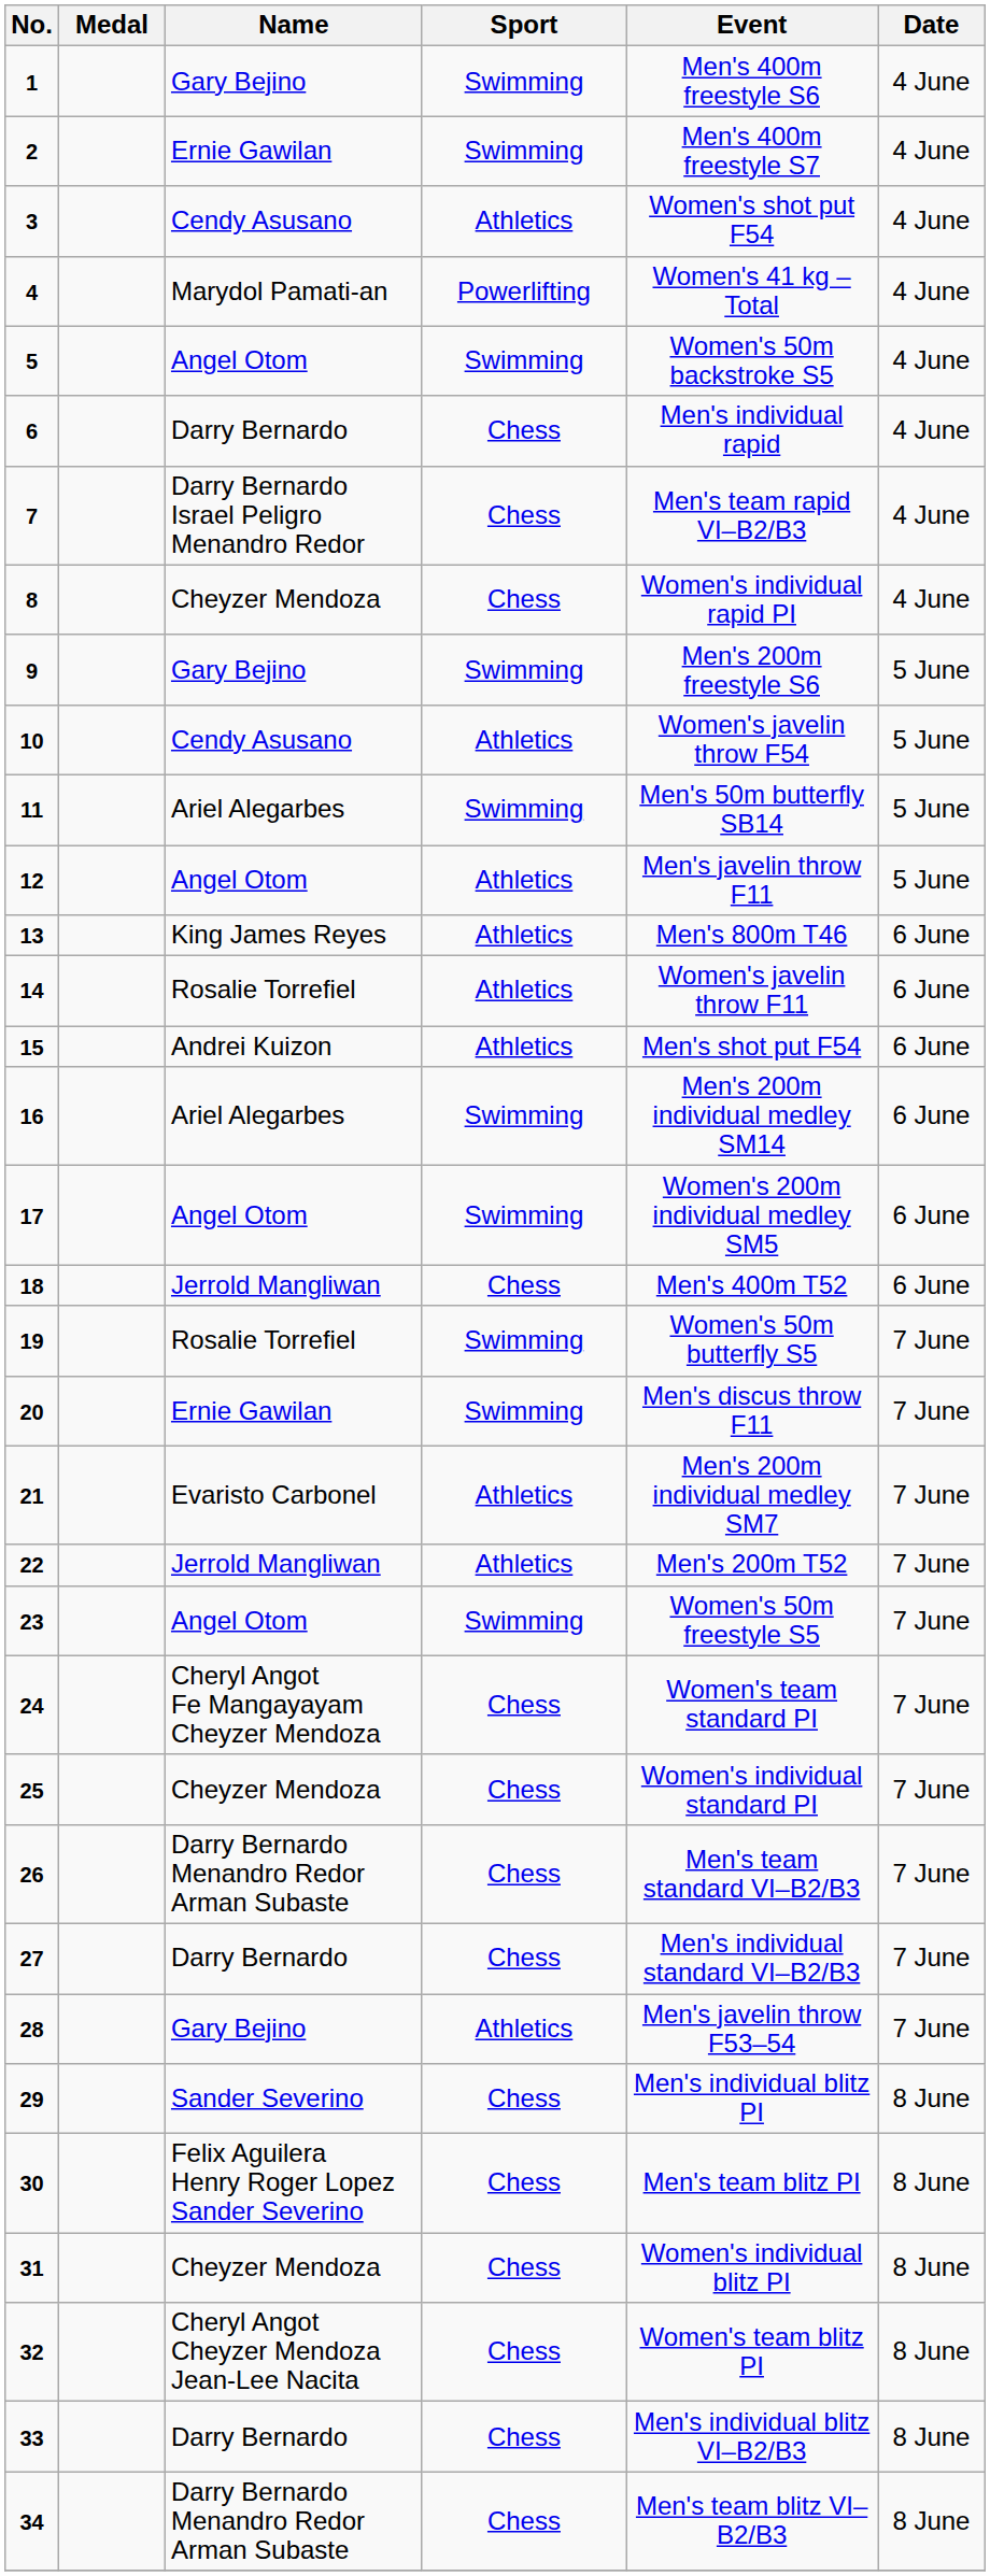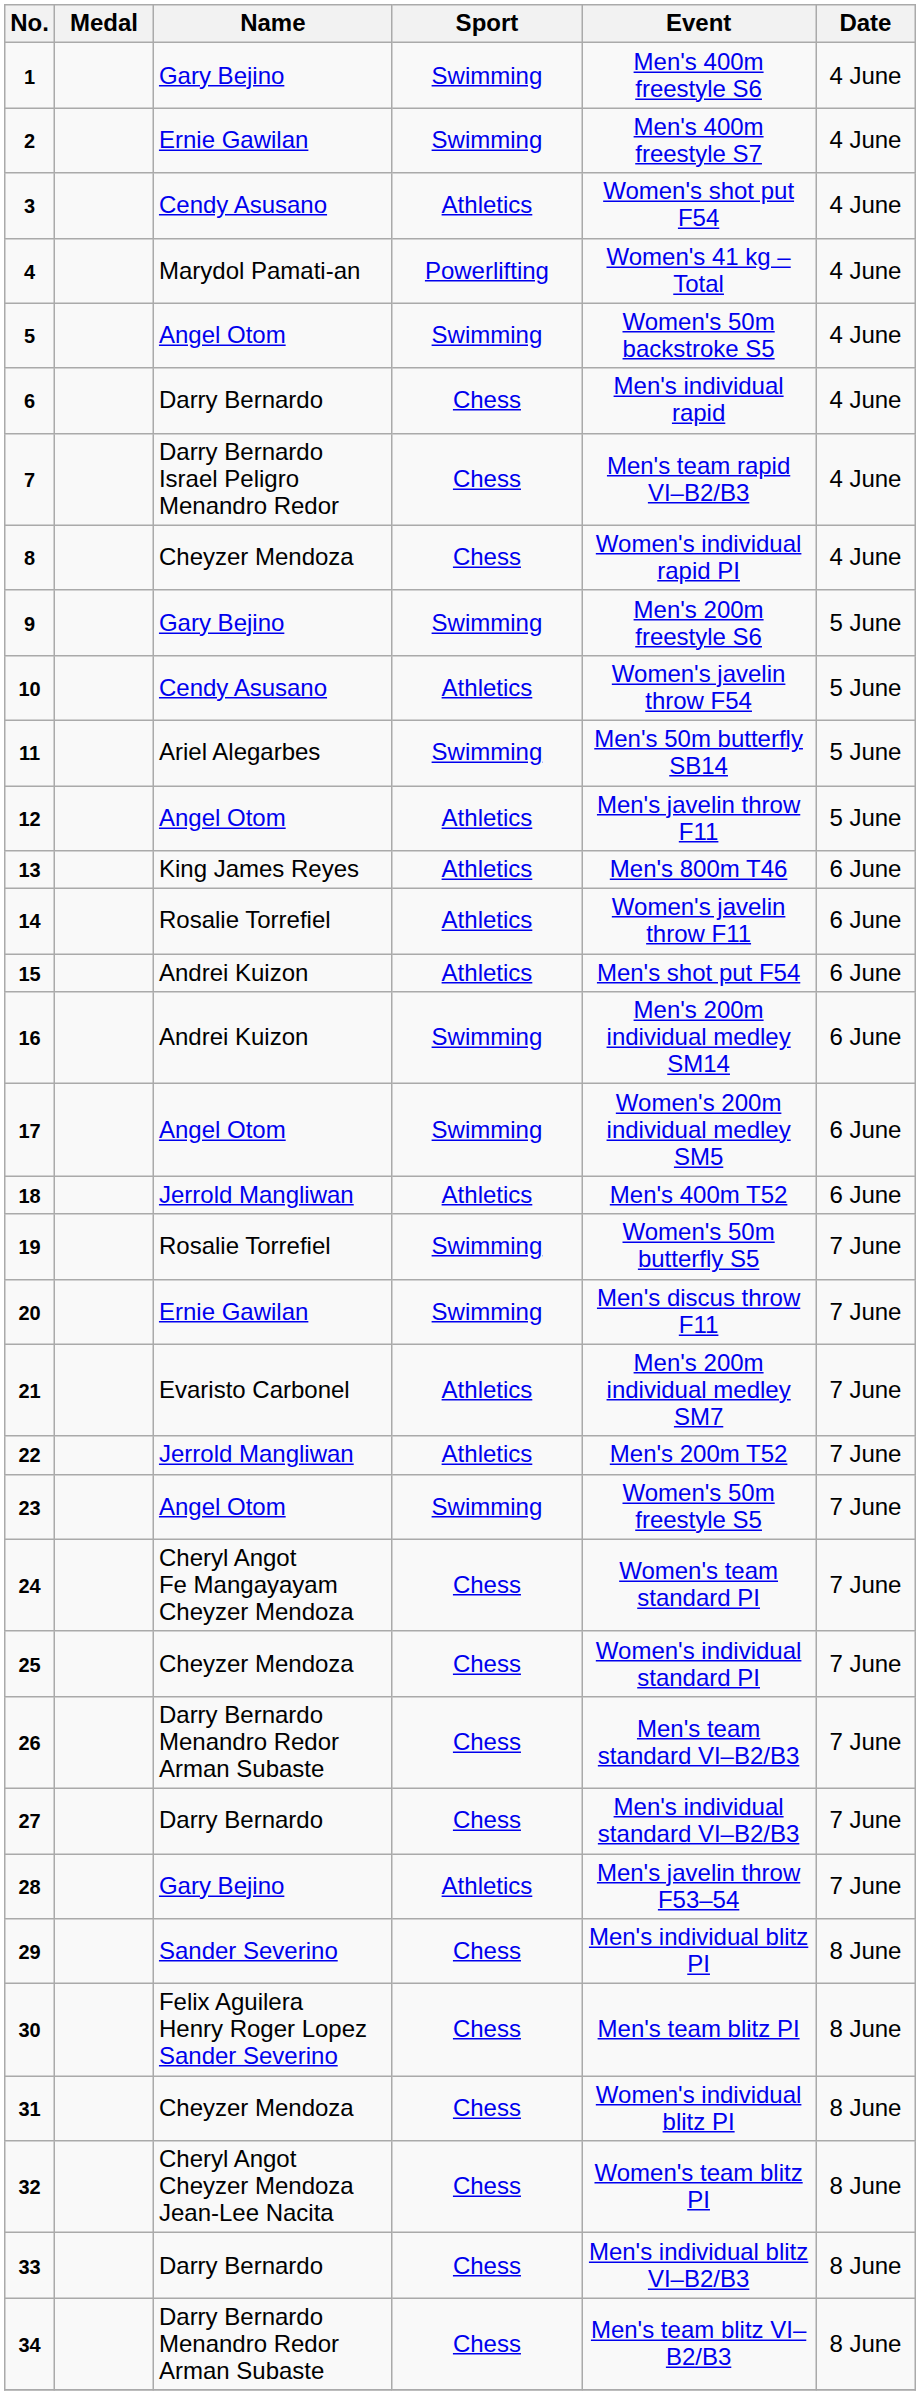 <table class="wikitable sortable" style="font-size:100%; text-align:center">
 <tr>
 <th width="10">No.</th>
 <th width="70">Medal</th>
 <th width="200">Name</th>
 <th width="150">Sport</th>
 <th width="210">Event</th>
 <th width="80">Date</th>
 </tr>
 <tr>
 <td><small><strong>1</strong></small></td>
 <td></td>
 <td align=left><a href='#'>Gary Bejino</a></td>
 <td> <a href='#'>Swimming</a></td>
 <td><a href='#'>Men's 400m freestyle S6</a></td>
 <td>4 June</td>
 </tr>
 <tr>
 <td><small><strong>2</strong></small></td>
 <td></td>
 <td align=left><a href='#'>Ernie Gawilan</a></td>
 <td> <a href='#'>Swimming</a></td>
 <td><a href='#'>Men's 400m freestyle S7</a></td>
 <td>4 June</td>
 </tr>
 <tr>
 <td><small><strong>3</strong></small></td>
 <td></td>
 <td align=left><a href='#'>Cendy Asusano</a></td>
 <td> <a href='#'>Athletics</a></td>
 <td><a href='#'>Women's shot put F54</a></td>
 <td>4 June</td>
 </tr>
 <tr>
 <td><small><strong>4</strong></small></td>
 <td></td>
 <td align=left>Marydol Pamati-an</td>
 <td> <a href='#'>Powerlifting</a></td>
 <td><a href='#'>Women's 41 kg – Total</a></td>
 <td>4 June</td>
 </tr>
 <tr>
 <td><small><strong>5</strong></small></td>
 <td></td>
 <td align=left><a href='#'>Angel Otom</a></td>
 <td> <a href='#'>Swimming</a></td>
 <td><a href='#'>Women's 50m backstroke S5</a></td>
 <td>4 June</td>
 </tr>
 <tr>
 <td><small><strong>6</strong></small></td>
 <td></td>
 <td align=left>Darry Bernardo</td>
 <td> <a href='#'>Chess</a></td>
 <td><a href='#'>Men's individual rapid</a></td>
 <td>4 June</td>
 </tr>
 <tr>
 <td><small><strong>7</strong></small></td>
 <td></td>
 <td align=left>Darry Bernardo<br>Israel Peligro<br>Menandro Redor</td>
 <td> <a href='#'>Chess</a></td>
 <td><a href='#'>Men's team rapid VI–B2/B3</a></td>
 <td>4 June</td>
 </tr>
 <tr>
 <td><small><strong>8</strong></small></td>
 <td></td>
 <td align=left>Cheyzer Mendoza</td>
 <td> <a href='#'>Chess</a></td>
 <td><a href='#'>Women's individual rapid PI</a></td>
 <td>4 June</td>
 </tr>
 <tr>
 <td><small><strong>9</strong></small></td>
 <td></td>
 <td align=left><a href='#'>Gary Bejino</a></td>
 <td> <a href='#'>Swimming</a></td>
 <td><a href='#'>Men's 200m freestyle S6</a></td>
 <td>5 June</td>
 </tr>
 <tr>
 <td><small><strong>10</strong></small></td>
 <td></td>
 <td align=left><a href='#'>Cendy Asusano</a></td>
 <td> <a href='#'>Athletics</a></td>
 <td><a href='#'>Women's javelin throw F54</a></td>
 <td>5 June</td>
 </tr>
 <tr>
 <td><small><strong>11</strong></small></td>
 <td></td>
 <td align=left>Ariel Alegarbes</td>
 <td> <a href='#'>Swimming</a></td>
 <td><a href='#'>Men's 50m butterfly SB14</a></td>
 <td>5 June</td>
 </tr>
 <tr>
 <td><small><strong>12</strong></small></td>
 <td></td>
 <td align=left><a href='#'>Angel Otom</a></td>
 <td> <a href='#'>Athletics</a></td>
 <td><a href='#'>Men's javelin throw F11</a></td>
 <td>5 June</td>
 </tr>
 <tr>
 <td><small><strong>13</strong></small></td>
 <td></td>
 <td align=left>King James Reyes</td>
 <td> <a href='#'>Athletics</a></td>
 <td><a href='#'>Men's 800m T46</a></td>
 <td>6 June</td>
 </tr>
 <tr>
 <td><small><strong>14</strong></small></td>
 <td></td>
 <td align=left>Rosalie Torrefiel</td>
 <td> <a href='#'>Athletics</a></td>
 <td><a href='#'>Women's javelin throw F11</a></td>
 <td>6 June</td>
 </tr>
 <tr>
 <td><small><strong>15</strong></small></td>
 <td></td>
 <td align=left>Andrei Kuizon</td>
 <td> <a href='#'>Athletics</a></td>
 <td><a href='#'>Men's shot put F54</a></td>
 <td>6 June</td>
 </tr>
 <tr>
 <td><small><strong>16</strong></small></td>
 <td></td>
-<td align=left>Ariel Alegarbes</td>
+<td align=left>Andrei Kuizon</td>
 <td> <a href='#'>Swimming</a></td>
 <td><a href='#'>Men's 200m individual medley SM14</a></td>
 <td>6 June</td>
 </tr>
 <tr>
 <td><small><strong>17</strong></small></td>
 <td></td>
 <td align=left><a href='#'>Angel Otom</a></td>
 <td> <a href='#'>Swimming</a></td>
 <td><a href='#'>Women's 200m individual medley SM5</a></td>
 <td>6 June</td>
 </tr>
 <tr>
 <td><small><strong>18</strong></small></td>
 <td></td>
 <td align=left><a href='#'>Jerrold Mangliwan</a></td>
-<td> <a href='#'>Chess</a></td>
+<td> <a href='#'>Athletics</a></td>
 <td><a href='#'>Men's 400m T52</a></td>
 <td>6 June</td>
 </tr>
 <tr>
 <td><small><strong>19</strong></small></td>
 <td></td>
 <td align=left>Rosalie Torrefiel</td>
 <td> <a href='#'>Swimming</a></td>
 <td><a href='#'>Women's 50m butterfly S5</a></td>
 <td>7 June</td>
 </tr>
 <tr>
 <td><small><strong>20</strong></small></td>
 <td></td>
 <td align=left><a href='#'>Ernie Gawilan</a></td>
 <td> <a href='#'>Swimming</a></td>
 <td><a href='#'>Men's discus throw F11</a></td>
 <td>7 June</td>
 </tr>
 <tr>
 <td><small><strong>21</strong></small></td>
 <td></td>
 <td align=left>Evaristo Carbonel</td>
 <td> <a href='#'>Athletics</a></td>
 <td><a href='#'>Men's 200m individual medley SM7</a></td>
 <td>7 June</td>
 </tr>
 <tr>
 <td><small><strong>22</strong></small></td>
 <td></td>
 <td align=left><a href='#'>Jerrold Mangliwan</a></td>
 <td> <a href='#'>Athletics</a></td>
 <td><a href='#'>Men's 200m T52</a></td>
 <td>7 June</td>
 </tr>
 <tr>
 <td><small><strong>23</strong></small></td>
 <td></td>
 <td align=left><a href='#'>Angel Otom</a></td>
 <td> <a href='#'>Swimming</a></td>
 <td><a href='#'>Women's 50m freestyle S5</a></td>
 <td>7 June</td>
 </tr>
 <tr>
 <td><small><strong>24</strong></small></td>
 <td></td>
 <td align=left>Cheryl Angot<br>Fe Mangayayam<br>Cheyzer Mendoza</td>
 <td> <a href='#'>Chess</a></td>
 <td><a href='#'>Women's team standard PI</a></td>
 <td>7 June</td>
 </tr>
 <tr>
 <td><small><strong>25</strong></small></td>
 <td></td>
 <td align=left>Cheyzer Mendoza</td>
 <td> <a href='#'>Chess</a></td>
 <td><a href='#'>Women's individual standard PI</a></td>
 <td>7 June</td>
 </tr>
 <tr>
 <td><small><strong>26</strong></small></td>
 <td></td>
 <td align=left>Darry Bernardo<br>Menandro Redor<br>Arman Subaste</td>
 <td> <a href='#'>Chess</a></td>
 <td><a href='#'>Men's team standard VI–B2/B3</a></td>
 <td>7 June</td>
 </tr>
 <tr>
 <td><small><strong>27</strong></small></td>
 <td></td>
 <td align=left>Darry Bernardo</td>
 <td> <a href='#'>Chess</a></td>
 <td><a href='#'>Men's individual standard VI–B2/B3</a></td>
 <td>7 June</td>
 </tr>
 <tr>
 <td><small><strong>28</strong></small></td>
 <td></td>
 <td align=left><a href='#'>Gary Bejino</a></td>
 <td> <a href='#'>Athletics</a></td>
 <td><a href='#'>Men's javelin throw F53–54</a></td>
 <td>7 June</td>
 </tr>
 <tr>
 <td><small><strong>29</strong></small></td>
 <td></td>
 <td align=left><a href='#'>Sander Severino</a></td>
 <td> <a href='#'>Chess</a></td>
 <td><a href='#'>Men's individual blitz PI</a></td>
 <td>8 June</td>
 </tr>
 <tr>
 <td><small><strong>30</strong></small></td>
 <td></td>
 <td align=left>Felix Aguilera<br>Henry Roger Lopez<br><a href='#'>Sander Severino</a></td>
 <td> <a href='#'>Chess</a></td>
 <td><a href='#'>Men's team blitz PI</a></td>
 <td>8 June</td>
 </tr>
 <tr>
 <td><small><strong>31</strong></small></td>
 <td></td>
 <td align=left>Cheyzer Mendoza</td>
 <td> <a href='#'>Chess</a></td>
 <td><a href='#'>Women's individual blitz PI</a></td>
 <td>8 June</td>
 </tr>
 <tr>
 <td><small><strong>32</strong></small></td>
 <td></td>
 <td align=left>Cheryl Angot<br>Cheyzer Mendoza<br>Jean-Lee Nacita</td>
 <td> <a href='#'>Chess</a></td>
 <td><a href='#'>Women's team blitz PI</a></td>
 <td>8 June</td>
 </tr>
 <tr>
 <td><small><strong>33</strong></small></td>
 <td></td>
 <td align=left>Darry Bernardo</td>
 <td> <a href='#'>Chess</a></td>
 <td><a href='#'>Men's individual blitz VI–B2/B3</a></td>
 <td>8 June</td>
 </tr>
 <tr>
 <td><small><strong>34</strong></small></td>
 <td></td>
 <td align=left>Darry Bernardo<br>Menandro Redor<br>Arman Subaste</td>
 <td> <a href='#'>Chess</a></td>
 <td><a href='#'>Men's team blitz VI–B2/B3</a></td>
 <td>8 June</td>
 </tr>
 <tr>
 </tr>
 </table>
